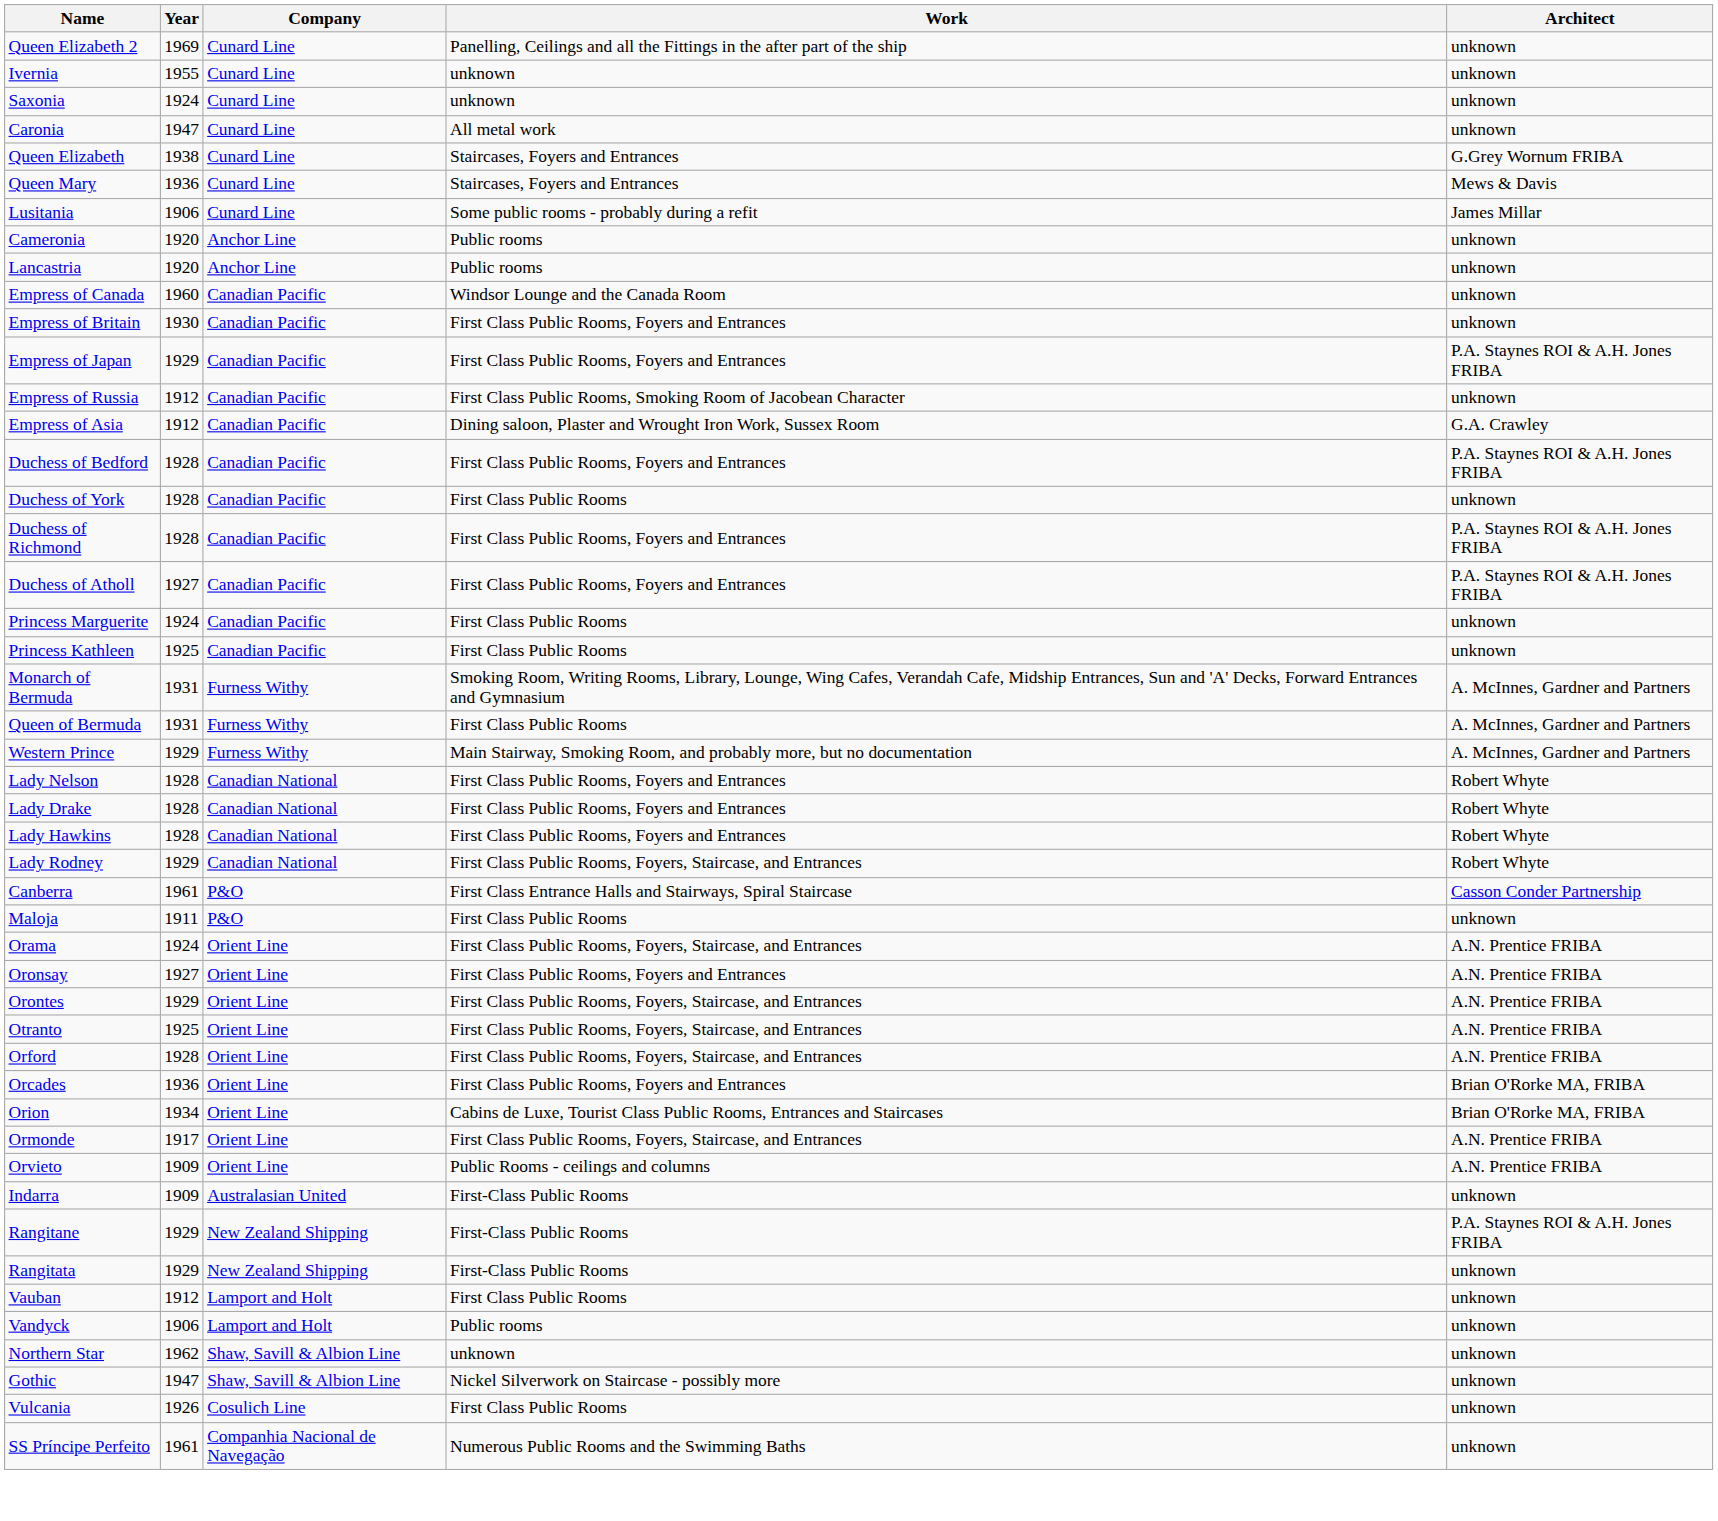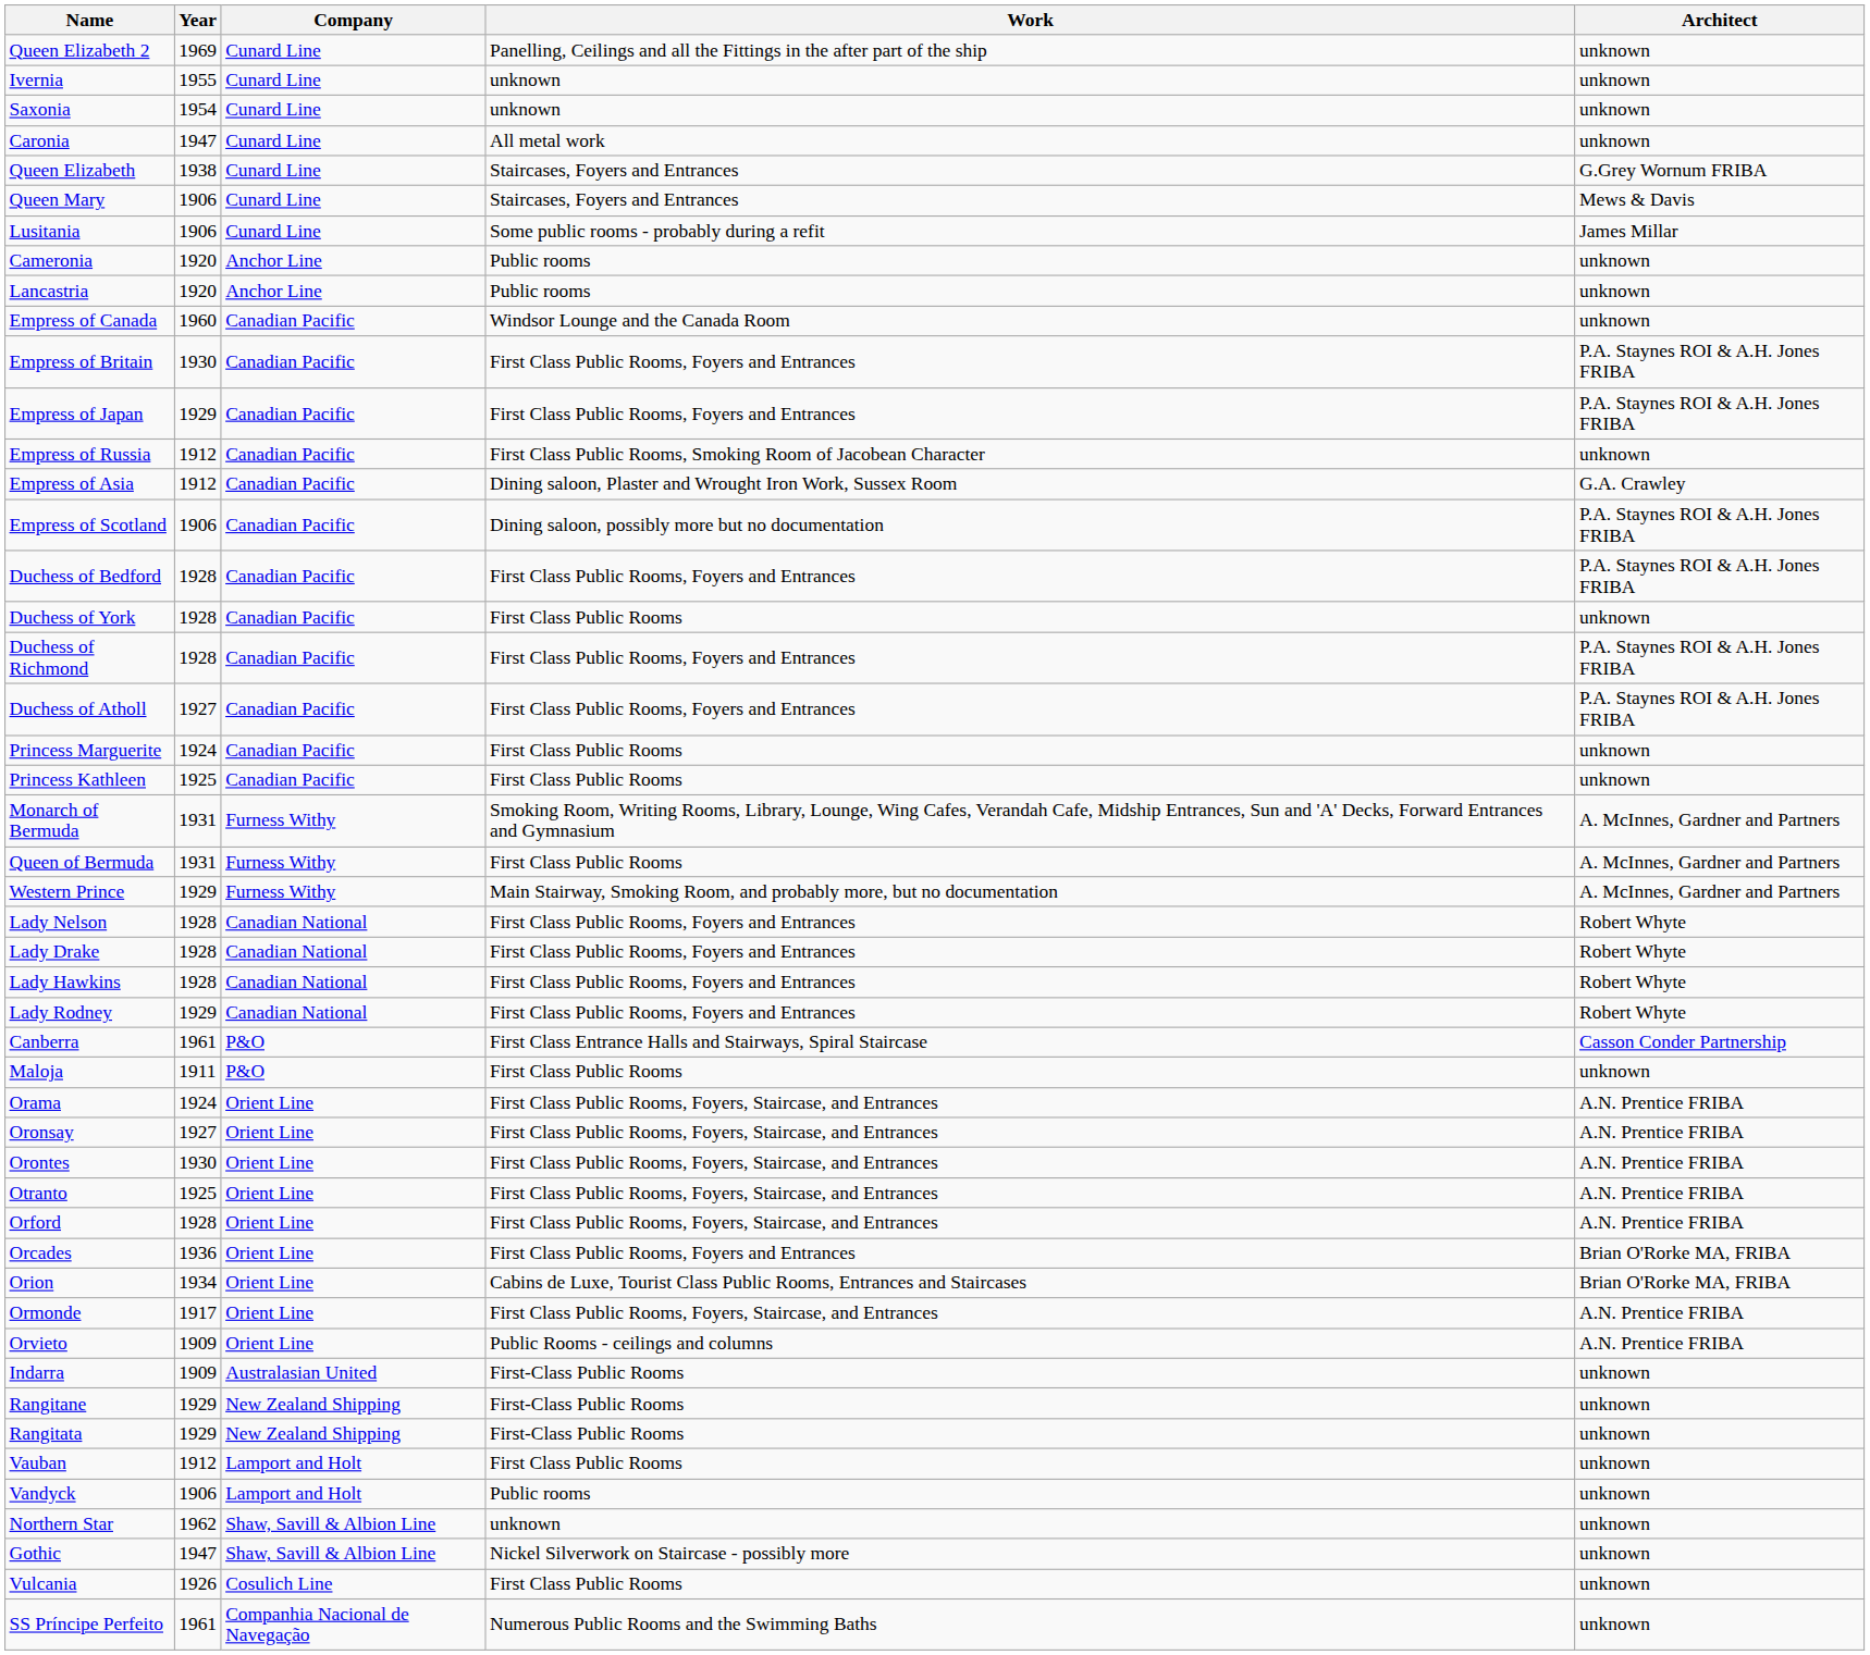 <table class="wikitable sortable">
 <tr>
 <th>Name</th>
 <th>Year</th>
 <th>Company</th>
 <th>Work</th>
 <th>Architect</th>
 </tr>
 <tr>
 <td><a href='#'>Queen Elizabeth 2</a></td>
 <td>1969</td>
 <td><a href='#'>Cunard Line</a></td>
 <td>Panelling, Ceilings and all the Fittings in the after part of the ship</td>
 <td>unknown</td>
 </tr>
 <tr>
 <td><a href='#'>Ivernia</a></td>
 <td>1955</td>
 <td><a href='#'>Cunard Line</a></td>
 <td>unknown</td>
 <td>unknown</td>
 </tr>
 <tr>
 <td><a href='#'>Saxonia</a></td>
-<td>1924</td>
+<td>1954</td>
 <td><a href='#'>Cunard Line</a></td>
 <td>unknown</td>
 <td>unknown</td>
 </tr>
 <tr>
 <td><a href='#'>Caronia</a></td>
 <td>1947</td>
 <td><a href='#'>Cunard Line</a></td>
 <td>All metal work</td>
 <td>unknown</td>
 </tr>
 <tr>
 <td><a href='#'>Queen Elizabeth</a></td>
 <td>1938</td>
 <td><a href='#'>Cunard Line</a></td>
 <td>Staircases, Foyers and Entrances</td>
 <td>G.Grey Wornum FRIBA</td>
 </tr>
 <tr>
 <td><a href='#'>Queen Mary</a></td>
-<td>1936</td>
+<td>1906</td>
 <td><a href='#'>Cunard Line</a></td>
 <td>Staircases, Foyers and Entrances</td>
 <td>Mews & Davis</td>
 </tr>
 <tr>
 <td><a href='#'>Lusitania</a></td>
 <td>1906</td>
 <td><a href='#'>Cunard Line</a></td>
 <td>Some public rooms - probably during a refit</td>
 <td>James Millar</td>
 </tr>
 <tr>
 <td><a href='#'>Cameronia</a></td>
 <td>1920</td>
 <td><a href='#'>Anchor Line</a></td>
 <td>Public rooms</td>
 <td>unknown</td>
 </tr>
 <tr>
 <td><a href='#'>Lancastria</a></td>
 <td>1920</td>
 <td><a href='#'>Anchor Line</a></td>
 <td>Public rooms</td>
 <td>unknown</td>
 </tr>
 <tr>
 <td><a href='#'>Empress of Canada</a></td>
 <td>1960</td>
 <td><a href='#'>Canadian Pacific</a></td>
 <td>Windsor Lounge and the Canada Room</td>
 <td>unknown</td>
 </tr>
 <tr>
 <td><a href='#'>Empress of Britain</a></td>
 <td>1930</td>
 <td><a href='#'>Canadian Pacific</a></td>
 <td>First Class Public Rooms, Foyers and Entrances</td>
-<td>unknown</td>
+<td>P.A. Staynes ROI & A.H. Jones FRIBA</td>
 </tr>
 <tr>
 <td><a href='#'>Empress of Japan</a></td>
 <td>1929</td>
 <td><a href='#'>Canadian Pacific</a></td>
 <td>First Class Public Rooms, Foyers and Entrances</td>
 <td>P.A. Staynes ROI & A.H. Jones FRIBA</td>
 </tr>
 <tr>
 <td><a href='#'>Empress of Russia</a></td>
 <td>1912</td>
 <td><a href='#'>Canadian Pacific</a></td>
 <td>First Class Public Rooms, Smoking Room of Jacobean Character</td>
 <td>unknown</td>
 </tr>
 <tr>
 <td><a href='#'>Empress of Asia</a></td>
 <td>1912</td>
 <td><a href='#'>Canadian Pacific</a></td>
 <td>Dining saloon, Plaster and Wrought Iron Work, Sussex Room</td>
 <td>G.A. Crawley</td>
+</tr>
+<tr>
+<td><a href='#'>Empress of Scotland</a></td>
+<td>1906</td>
+<td><a href='#'>Canadian Pacific</a></td>
+<td>Dining saloon, possibly more but no documentation</td>
+<td>P.A. Staynes ROI & A.H. Jones FRIBA</td>
 </tr>
 <tr>
 <td><a href='#'>Duchess of Bedford</a></td>
 <td>1928</td>
 <td><a href='#'>Canadian Pacific</a></td>
 <td>First Class Public Rooms, Foyers and Entrances</td>
 <td>P.A. Staynes ROI & A.H. Jones FRIBA</td>
 </tr>
 <tr>
 <td><a href='#'>Duchess of York</a></td>
 <td>1928</td>
 <td><a href='#'>Canadian Pacific</a></td>
 <td>First Class Public Rooms</td>
 <td>unknown</td>
 </tr>
 <tr>
 <td><a href='#'>Duchess of Richmond</a></td>
 <td>1928</td>
 <td><a href='#'>Canadian Pacific</a></td>
 <td>First Class Public Rooms, Foyers and Entrances</td>
 <td>P.A. Staynes ROI & A.H. Jones FRIBA</td>
 </tr>
 <tr>
 <td><a href='#'>Duchess of Atholl</a></td>
 <td>1927</td>
 <td><a href='#'>Canadian Pacific</a></td>
 <td>First Class Public Rooms, Foyers and Entrances</td>
 <td>P.A. Staynes ROI & A.H. Jones FRIBA</td>
 </tr>
 <tr>
 <td><a href='#'>Princess Marguerite</a></td>
 <td>1924</td>
 <td><a href='#'>Canadian Pacific</a></td>
 <td>First Class Public Rooms</td>
 <td>unknown</td>
 </tr>
 <tr>
 <td><a href='#'>Princess Kathleen</a></td>
 <td>1925</td>
 <td><a href='#'>Canadian Pacific</a></td>
 <td>First Class Public Rooms</td>
 <td>unknown</td>
 </tr>
 <tr>
 <td><a href='#'>Monarch of Bermuda</a></td>
 <td>1931</td>
 <td><a href='#'>Furness Withy</a></td>
 <td>Smoking Room, Writing Rooms, Library, Lounge, Wing Cafes, Verandah Cafe, Midship Entrances, Sun and 'A' Decks, Forward Entrances and Gymnasium</td>
 <td>A. McInnes, Gardner and Partners</td>
 </tr>
 <tr>
 <td><a href='#'>Queen of Bermuda</a></td>
 <td>1931</td>
 <td><a href='#'>Furness Withy</a></td>
 <td>First Class Public Rooms</td>
 <td>A. McInnes, Gardner and Partners</td>
 </tr>
 <tr>
 <td><a href='#'>Western Prince</a></td>
 <td>1929</td>
 <td><a href='#'>Furness Withy</a></td>
 <td>Main Stairway, Smoking Room, and probably more, but no documentation</td>
 <td>A. McInnes, Gardner and Partners</td>
 </tr>
 <tr>
 <td><a href='#'>Lady Nelson</a></td>
 <td>1928</td>
 <td><a href='#'>Canadian National</a></td>
 <td>First Class Public Rooms, Foyers and Entrances</td>
 <td>Robert Whyte</td>
 </tr>
 <tr>
 <td><a href='#'>Lady Drake</a></td>
 <td>1928</td>
 <td><a href='#'>Canadian National</a></td>
 <td>First Class Public Rooms, Foyers and Entrances</td>
 <td>Robert Whyte</td>
 </tr>
 <tr>
 <td><a href='#'>Lady Hawkins</a></td>
 <td>1928</td>
 <td><a href='#'>Canadian National</a></td>
 <td>First Class Public Rooms, Foyers and Entrances</td>
 <td>Robert Whyte</td>
 </tr>
 <tr>
 <td><a href='#'>Lady Rodney</a></td>
 <td>1929</td>
 <td><a href='#'>Canadian National</a></td>
-<td>First Class Public Rooms, Foyers, Staircase, and Entrances</td>
+<td>First Class Public Rooms, Foyers and Entrances</td>
 <td>Robert Whyte</td>
 </tr>
 <tr>
 <td><a href='#'>Canberra</a></td>
 <td>1961</td>
 <td><a href='#'>P&O</a></td>
 <td>First Class Entrance Halls and Stairways, Spiral Staircase</td>
 <td><a href='#'>Casson Conder Partnership</a></td>
 </tr>
 <tr>
 <td><a href='#'>Maloja</a></td>
 <td>1911</td>
 <td><a href='#'>P&O</a></td>
 <td>First Class Public Rooms</td>
 <td>unknown</td>
 </tr>
 <tr>
 <td><a href='#'>Orama</a></td>
 <td>1924</td>
 <td><a href='#'>Orient Line</a></td>
 <td>First Class Public Rooms, Foyers, Staircase, and Entrances</td>
 <td>A.N. Prentice FRIBA</td>
 </tr>
 <tr>
 <td><a href='#'>Oronsay</a></td>
 <td>1927</td>
 <td><a href='#'>Orient Line</a></td>
-<td>First Class Public Rooms, Foyers and Entrances</td>
+<td>First Class Public Rooms, Foyers, Staircase, and Entrances</td>
 <td>A.N. Prentice FRIBA</td>
 </tr>
 <tr>
 <td><a href='#'>Orontes</a></td>
-<td>1929</td>
+<td>1930</td>
 <td><a href='#'>Orient Line</a></td>
 <td>First Class Public Rooms, Foyers, Staircase, and Entrances</td>
 <td>A.N. Prentice FRIBA</td>
 </tr>
 <tr>
 <td><a href='#'>Otranto</a></td>
 <td>1925</td>
 <td><a href='#'>Orient Line</a></td>
 <td>First Class Public Rooms, Foyers, Staircase, and Entrances</td>
 <td>A.N. Prentice FRIBA</td>
 </tr>
 <tr>
 <td><a href='#'>Orford</a></td>
 <td>1928</td>
 <td><a href='#'>Orient Line</a></td>
 <td>First Class Public Rooms, Foyers, Staircase, and Entrances</td>
 <td>A.N. Prentice FRIBA</td>
 </tr>
 <tr>
 <td><a href='#'>Orcades</a></td>
 <td>1936</td>
 <td><a href='#'>Orient Line</a></td>
 <td>First Class Public Rooms, Foyers and Entrances</td>
 <td>Brian O'Rorke MA, FRIBA</td>
 </tr>
 <tr>
 <td><a href='#'>Orion</a></td>
 <td>1934</td>
 <td><a href='#'>Orient Line</a></td>
 <td>Cabins de Luxe, Tourist Class Public Rooms, Entrances and Staircases</td>
 <td>Brian O'Rorke MA, FRIBA</td>
 </tr>
 <tr>
 <td><a href='#'>Ormonde</a></td>
 <td>1917</td>
 <td><a href='#'>Orient Line</a></td>
 <td>First Class Public Rooms, Foyers, Staircase, and Entrances</td>
 <td>A.N. Prentice FRIBA</td>
 </tr>
 <tr>
 <td><a href='#'>Orvieto</a></td>
 <td>1909</td>
 <td><a href='#'>Orient Line</a></td>
 <td>Public Rooms - ceilings and columns</td>
 <td>A.N. Prentice FRIBA</td>
 </tr>
 <tr>
 <td><a href='#'>Indarra</a></td>
 <td>1909</td>
 <td><a href='#'>Australasian United</a></td>
 <td>First-Class Public Rooms</td>
 <td>unknown</td>
 </tr>
 <tr>
 <td><a href='#'>Rangitane</a></td>
 <td>1929</td>
 <td><a href='#'>New Zealand Shipping</a></td>
 <td>First-Class Public Rooms</td>
-<td>P.A. Staynes ROI & A.H. Jones FRIBA</td>
+<td>unknown</td>
 </tr>
 <tr>
 <td><a href='#'>Rangitata</a></td>
 <td>1929</td>
 <td><a href='#'>New Zealand Shipping</a></td>
 <td>First-Class Public Rooms</td>
 <td>unknown</td>
 </tr>
 <tr>
 <td><a href='#'>Vauban</a></td>
 <td>1912</td>
 <td><a href='#'>Lamport and Holt</a></td>
 <td>First Class Public Rooms</td>
 <td>unknown</td>
 </tr>
 <tr>
 <td><a href='#'>Vandyck</a></td>
 <td>1906</td>
 <td><a href='#'>Lamport and Holt</a></td>
 <td>Public rooms</td>
 <td>unknown</td>
 </tr>
 <tr>
 <td><a href='#'>Northern Star</a></td>
 <td>1962</td>
 <td><a href='#'>Shaw, Savill & Albion Line</a></td>
 <td>unknown</td>
 <td>unknown</td>
 </tr>
 <tr>
 <td><a href='#'>Gothic</a></td>
 <td>1947</td>
 <td><a href='#'>Shaw, Savill & Albion Line</a></td>
 <td>Nickel Silverwork on Staircase - possibly more</td>
 <td>unknown</td>
 </tr>
 <tr>
 <td><a href='#'>Vulcania</a></td>
 <td>1926</td>
 <td><a href='#'>Cosulich Line</a></td>
 <td>First Class Public Rooms</td>
 <td>unknown</td>
 </tr>
 <tr>
 <td><a href='#'>SS Príncipe Perfeito</a></td>
 <td>1961</td>
 <td><a href='#'>Companhia Nacional de Navegação</a></td>
 <td>Numerous Public Rooms and the Swimming Baths</td>
 <td>unknown</td>
 </tr>
 </table>
